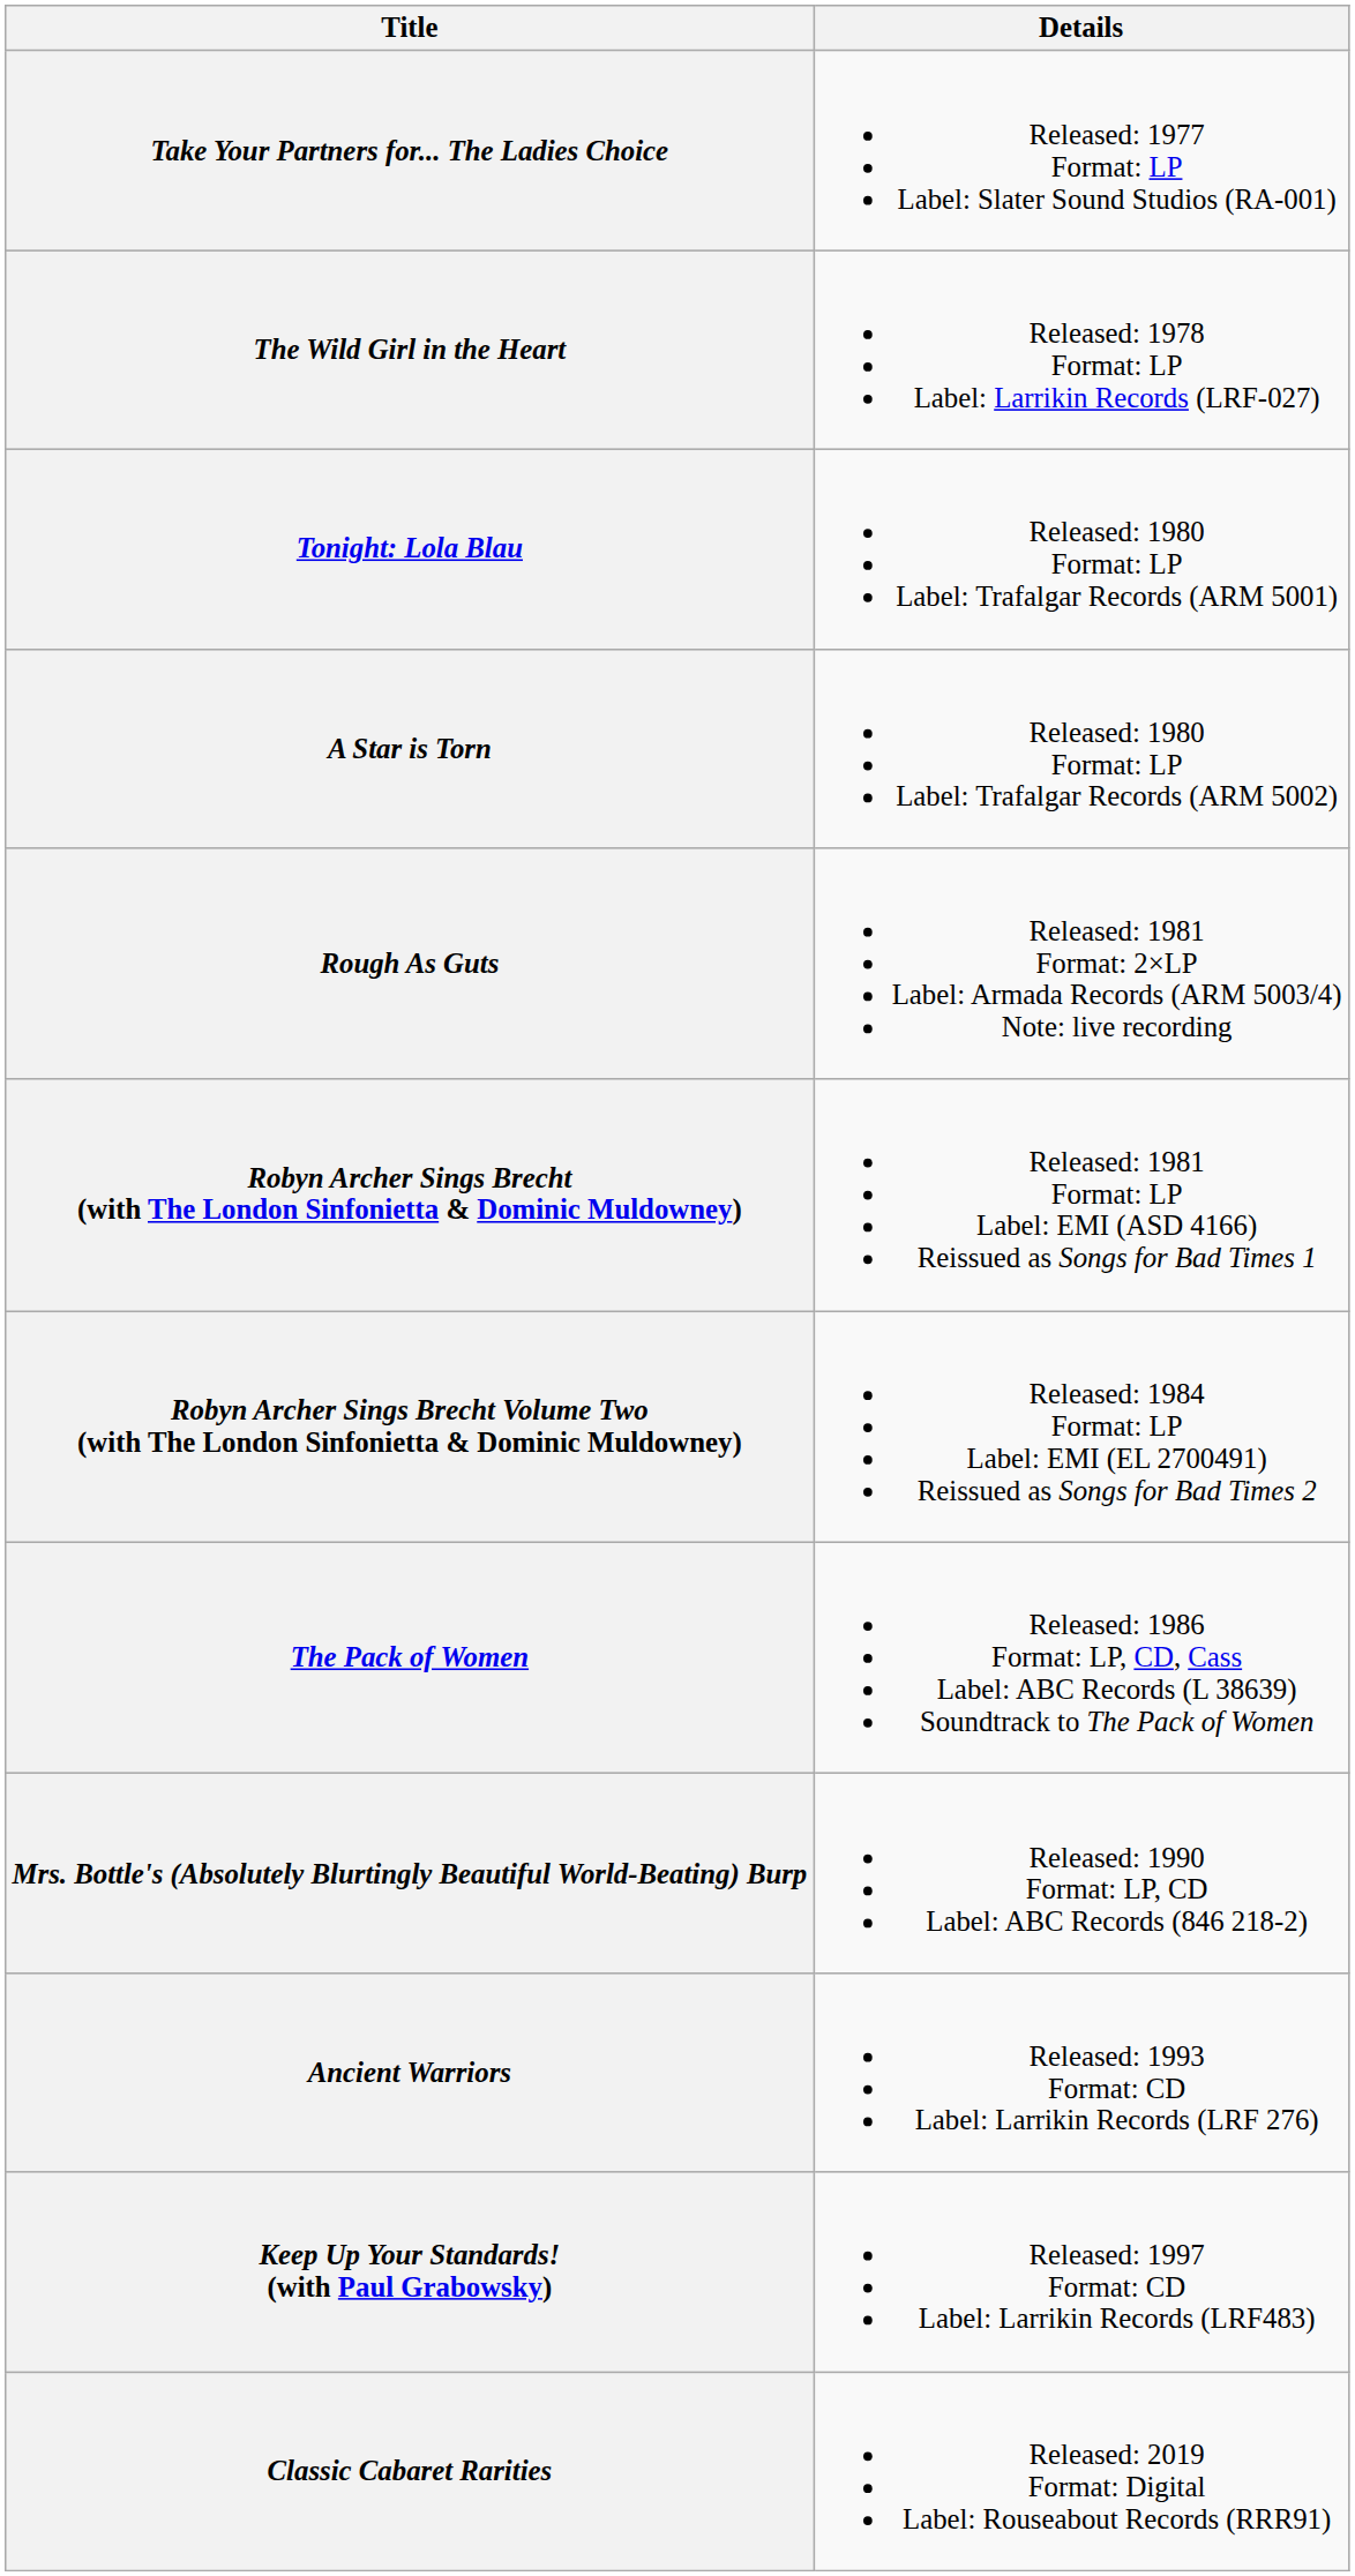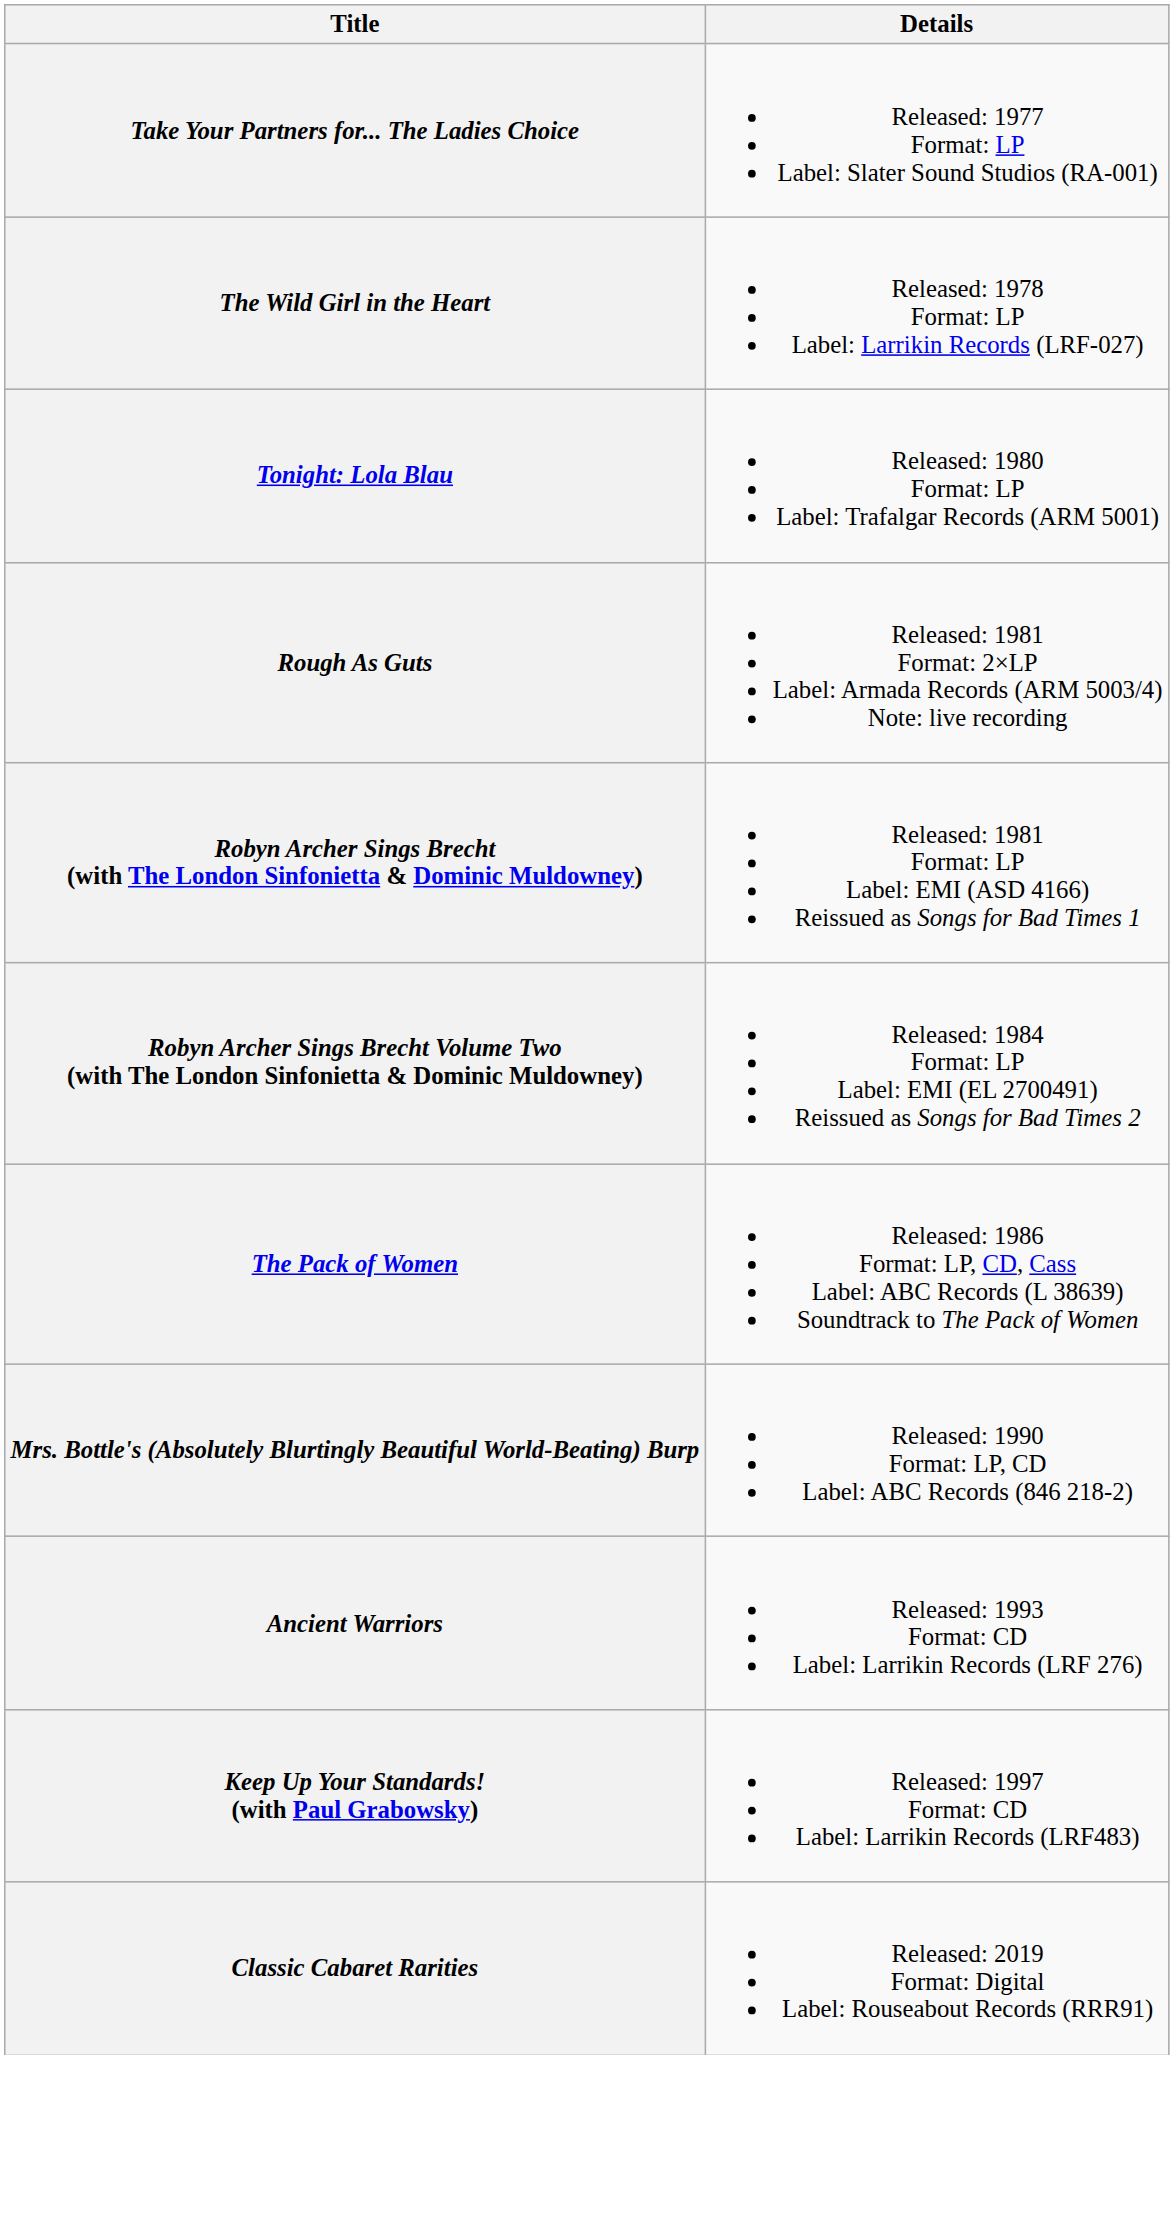 <table class="wikitable plainrowheaders" style="text-align:center;" border="1">
 <tr>
 <th>Title</th>
 <th>Details</th>
 </tr>
 <tr>
 <th scope="row"><em>Take Your Partners for... The Ladies Choice</em></th>
 <td><br><ul><li>Released: 1977</li><li>Format: <a href='#'>LP</a></li><li>Label: Slater Sound Studios (RA-001)</li></ul></td>
 </tr>
 <tr>
 <th scope="row"><em>The Wild Girl in the Heart</em></th>
 <td><br><ul><li>Released: 1978</li><li>Format: LP</li><li>Label: <a href='#'>Larrikin Records</a> (LRF-027)</li></ul></td>
 </tr>
 <tr>
 <th scope="row"><em><a href='#'>Tonight: Lola Blau</a></em></th>
 <td><br><ul><li>Released: 1980</li><li>Format: LP</li><li>Label: Trafalgar Records (ARM 5001)</li></ul></td>
-</tr>
-<tr>
-<th scope="row"><em>A Star is Torn</em></th>
-<td><br><ul><li>Released: 1980</li><li>Format: LP</li><li>Label: Trafalgar Records (ARM 5002)</li></ul></td>
 </tr>
 <tr>
 <th scope="row"><em>Rough As Guts</em></th>
 <td><br><ul><li>Released: 1981</li><li>Format: 2×LP</li><li>Label: Armada Records (ARM 5003/4)</li><li>Note: live recording</li></ul></td>
 </tr>
 <tr>
 <th scope="row"><em>Robyn Archer Sings Brecht</em> <br> (with <a href='#'>The London Sinfonietta</a> & <a href='#'>Dominic Muldowney</a>)</th>
 <td><br><ul><li>Released: 1981</li><li>Format: LP</li><li>Label: EMI (ASD 4166)</li><li>Reissued as <em>Songs for Bad Times 1</em></li></ul></td>
 </tr>
 <tr>
 <th scope="row"><em>Robyn Archer Sings Brecht Volume Two</em> <br> (with The London Sinfonietta & Dominic Muldowney)</th>
 <td><br><ul><li>Released: 1984</li><li>Format: LP</li><li>Label: EMI (EL 2700491)</li><li>Reissued as <em>Songs for Bad Times 2</em></li></ul></td>
 </tr>
 <tr>
 <th scope="row"><em><a href='#'>The Pack of Women</a></em></th>
 <td><br><ul><li>Released: 1986</li><li>Format: LP, <a href='#'>CD</a>, <a href='#'>Cass</a></li><li>Label: ABC Records (L 38639)</li><li>Soundtrack to <em>The Pack of Women</em></li></ul></td>
 </tr>
 <tr>
 <th scope="row"><em>Mrs. Bottle's (Absolutely Blurtingly Beautiful World-Beating) Burp</em></th>
 <td><br><ul><li>Released: 1990</li><li>Format: LP, CD</li><li>Label: ABC Records (846 218-2)</li></ul></td>
 </tr>
 <tr>
 <th scope="row"><em>Ancient Warriors</em></th>
 <td><br><ul><li>Released: 1993</li><li>Format: CD</li><li>Label: Larrikin Records (LRF 276)</li></ul></td>
 </tr>
 <tr>
 <th scope="row"><em>Keep Up Your Standards!</em> <br> (with <a href='#'>Paul Grabowsky</a>)</th>
 <td><br><ul><li>Released: 1997</li><li>Format: CD</li><li>Label: Larrikin Records (LRF483)</li></ul></td>
 </tr>
 <tr>
 <th scope="row"><em>Classic Cabaret Rarities</em></th>
 <td><br><ul><li>Released: 2019</li><li>Format: Digital</li><li>Label: Rouseabout Records (RRR91)</li></ul></td>
 </tr>
 </table>
